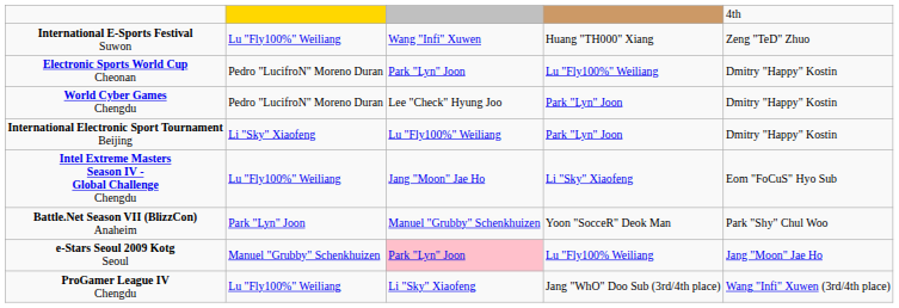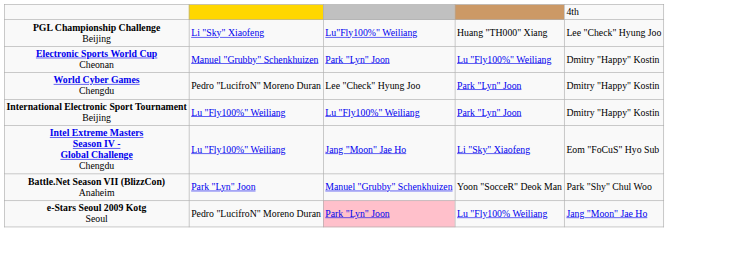 <table class="wikitable" style="text-align:left">
 <tr>
 <td style="text-align:center"></td>
 <td style="text-align:center; background:gold;"></td>
 <td style="text-align:center; background:silver;"></td>
 <td style="text-align:center; background:#c96;"></td>
 <td>4th</td>
 </tr>
 <tr>
-<td style="text-align:center"><strong>International E-Sports Festival</strong><br> Suwon</td>
-<td> <a href='#'>Lu "Fly100%" Weiliang</a></td>
-<td> <a href='#'>Wang "Infi" Xuwen</a></td>
+<td style="text-align:center"><strong>PGL Championship Challenge</strong><br> Beijing</td>
+<td> <a href='#'>Li "Sky" Xiaofeng</a></td>
+<td> <a href='#'>Lu"Fly100%" Weiliang</a></td>
 <td> Huang "TH000" Xiang</td>
-<td> Zeng "TeD" Zhuo</td>
+<td> Lee "Check" Hyung Joo</td>
 </tr>
 <tr>
 <td style="text-align:center"><strong><a href='#'>Electronic Sports World Cup</a></strong><br> Cheonan</td>
-<td> Pedro "LucifroN" Moreno Duran</td>
+<td> <a href='#'>Manuel "Grubby" Schenkhuizen</a></td>
 <td> <a href='#'>Park "Lyn" Joon</a></td>
 <td> <a href='#'>Lu "Fly100%" Weiliang</a></td>
 <td> Dmitry "Happy" Kostin</td>
 </tr>
 <tr>
 <td style="text-align:center"><strong><a href='#'>World Cyber Games</a></strong><br> Chengdu</td>
 <td> Pedro "LucifroN" Moreno Duran</td>
 <td> Lee "Check" Hyung Joo</td>
 <td> <a href='#'>Park "Lyn" Joon</a></td>
 <td> Dmitry "Happy" Kostin</td>
 </tr>
 <tr>
 <td style="text-align:center"><strong>International Electronic Sport Tournament</strong><br> Beijing</td>
-<td> <a href='#'>Li "Sky" Xiaofeng</a></td>
+<td> <a href='#'>Lu "Fly100%" Weiliang</a></td>
 <td> <a href='#'>Lu "Fly100%" Weiliang</a></td>
 <td> <a href='#'>Park "Lyn" Joon</a></td>
 <td> Dmitry "Happy" Kostin</td>
 </tr>
 <tr>
 <td style="text-align:center"><strong><a href='#'>Intel Extreme Masters <br>Season IV -<br> Global Challenge</a></strong><br>  Chengdu</td>
 <td> <a href='#'>Lu "Fly100%" Weiliang</a></td>
 <td> <a href='#'>Jang "Moon" Jae Ho</a></td>
 <td> <a href='#'>Li "Sky" Xiaofeng</a></td>
 <td> Eom "FoCuS" Hyo Sub</td>
 </tr>
 <tr>
 <td style="text-align:center"><strong>Battle.Net Season VII (BlizzCon)</strong><br> Anaheim</td>
 <td> <a href='#'>Park "Lyn" Joon</a></td>
 <td> <a href='#'>Manuel "Grubby" Schenkhuizen</a></td>
 <td> Yoon "SocceR" Deok Man</td>
 <td> Park "Shy" Chul Woo</td>
 </tr>
 <tr>
 <td style="text-align:center"><strong>e-Stars Seoul 2009 Kotg</strong><br> Seoul</td>
-<td> <a href='#'>Manuel "Grubby" Schenkhuizen</a></td>
+<td> Pedro "LucifroN" Moreno Duran</td>
 <td style="background: pink;"> <a href='#'>Park "Lyn" Joon</a></td>
 <td> <a href='#'>Lu "Fly100% Weiliang</a></td>
 <td> <a href='#'>Jang "Moon" Jae Ho</a></td>
 </tr>
-<tr>
-<td style="text-align:center"><strong>ProGamer League IV</strong><br> Chengdu</td>
-<td> <a href='#'>Lu "Fly100%" Weiliang</a></td>
-<td> <a href='#'>Li "Sky" Xiaofeng</a></td>
-<td> Jang "WhO" Doo Sub (3rd/4th place)</td>
-<td> <a href='#'>Wang "Infi" Xuwen</a> (3rd/4th place)</td>
-</tr>
 </table>
